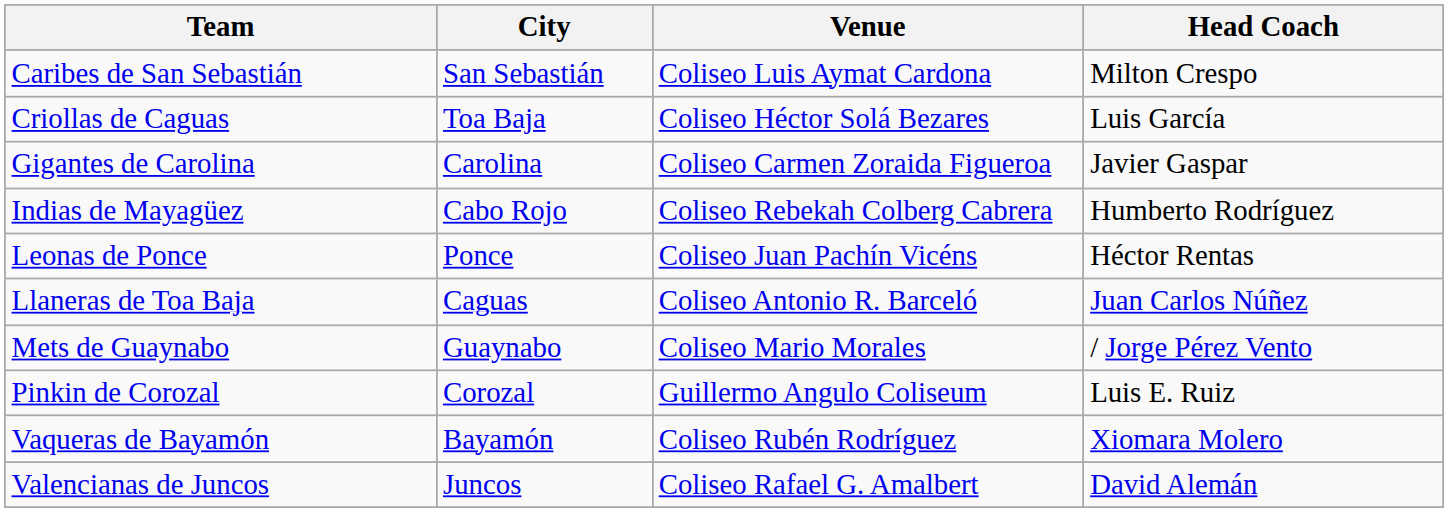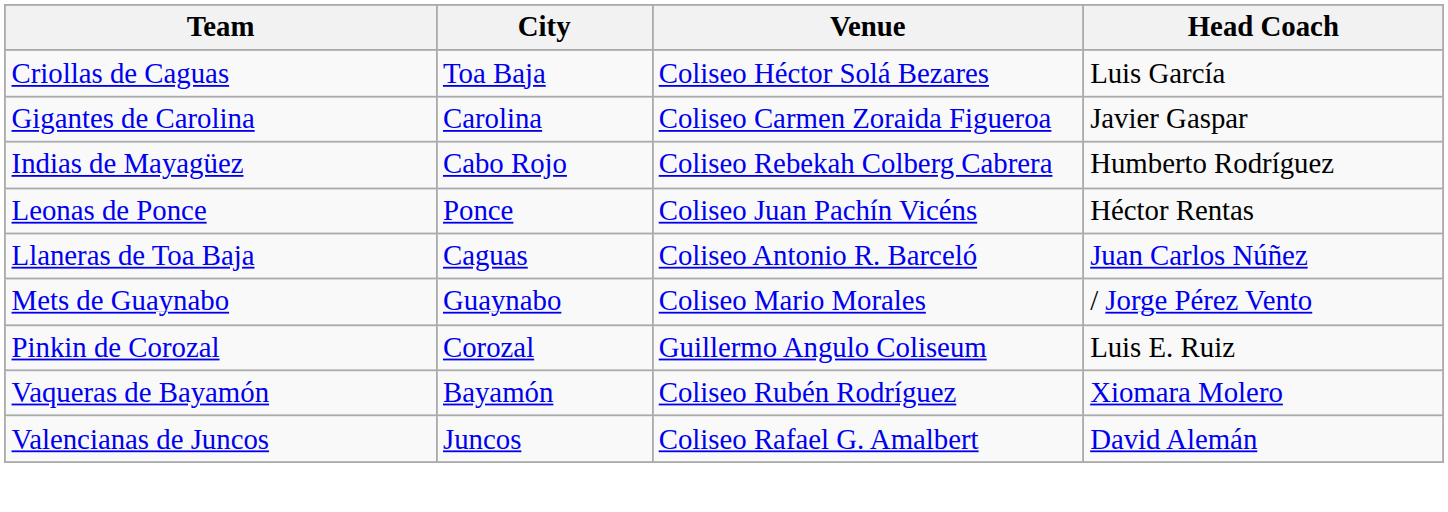 <table class="wikitable" width=800 style="text-align: Left; ">
 <tr>
 <th width=30%>Team</th>
 <th width=15%>City</th>
 <th width=30%>Venue</th>
 <th width=25%>Head Coach</th>
-</tr>
-<tr>
-<td align="left"><a href='#'>Caribes de San Sebastián</a></td>
-<td><a href='#'>San Sebastián</a></td>
-<td><a href='#'>Coliseo Luis Aymat Cardona</a></td>
-<td> Milton Crespo</td>
 </tr>
 <tr>
 <td align="left"><a href='#'>Criollas de Caguas</a></td>
 <td><a href='#'>Toa Baja</a></td>
 <td><a href='#'>Coliseo Héctor Solá Bezares</a></td>
 <td> Luis García</td>
 </tr>
 <tr>
 <td align="left"><a href='#'>Gigantes de Carolina</a></td>
 <td><a href='#'>Carolina</a></td>
 <td><a href='#'>Coliseo Carmen Zoraida Figueroa</a></td>
 <td>Javier Gaspar</td>
 </tr>
 <tr>
 <td align="left"><a href='#'>Indias de Mayagüez</a></td>
 <td><a href='#'>Cabo Rojo</a></td>
 <td><a href='#'>Coliseo Rebekah Colberg Cabrera</a></td>
 <td> Humberto Rodríguez</td>
 </tr>
 <tr>
 <td align="left"><a href='#'>Leonas de Ponce</a></td>
 <td><a href='#'>Ponce</a></td>
 <td><a href='#'>Coliseo Juan Pachín Vicéns</a></td>
 <td> Héctor Rentas</td>
 </tr>
 <tr>
 <td align="left"><a href='#'>Llaneras de Toa Baja</a></td>
 <td><a href='#'>Caguas</a></td>
 <td><a href='#'>Coliseo Antonio R. Barceló</a></td>
 <td> <a href='#'>Juan Carlos Núñez</a></td>
 </tr>
 <tr>
 <td align="left"><a href='#'>Mets de Guaynabo</a></td>
 <td><a href='#'>Guaynabo</a></td>
 <td><a href='#'>Coliseo Mario Morales</a></td>
 <td>/ <a href='#'>Jorge Pérez Vento</a></td>
 </tr>
 <tr>
 <td align="left"><a href='#'>Pinkin de Corozal</a></td>
 <td><a href='#'>Corozal</a></td>
 <td><a href='#'>Guillermo Angulo Coliseum</a></td>
 <td> Luis E. Ruiz</td>
 </tr>
 <tr>
 <td align="left"><a href='#'>Vaqueras de Bayamón</a></td>
 <td><a href='#'>Bayamón</a></td>
 <td><a href='#'>Coliseo Rubén Rodríguez</a></td>
 <td> <a href='#'>Xiomara Molero</a></td>
 </tr>
 <tr>
 <td align="left"><a href='#'>Valencianas de Juncos</a></td>
 <td><a href='#'>Juncos</a></td>
 <td><a href='#'>Coliseo Rafael G. Amalbert</a></td>
 <td> <a href='#'>David Alemán</a></td>
 </tr>
 </table>
